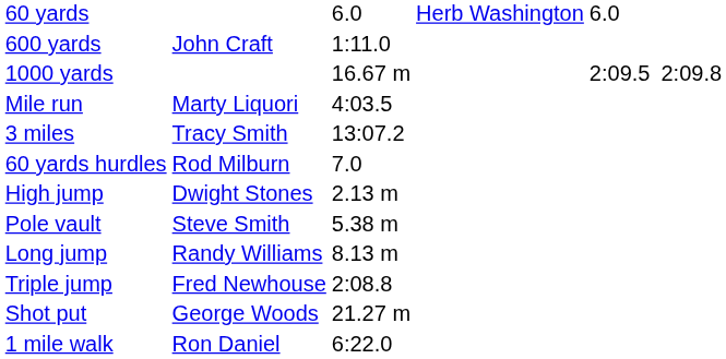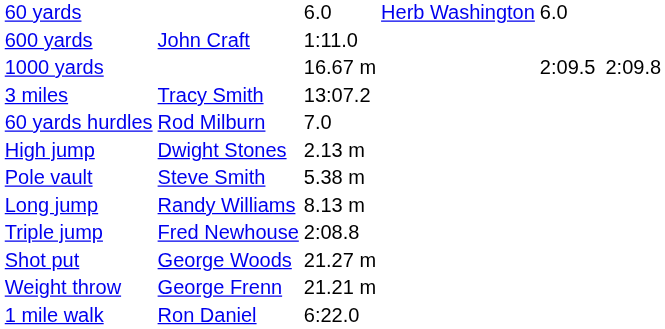 <table>
 <tr>
 <td><a href='#'>60 yards</a></td>
 <td></td>
 <td>6.0</td>
 <td><a href='#'>Herb Washington</a></td>
 <td>6.0</td>
 <td></td>
 <td></td>
 </tr>
 <tr>
 <td><a href='#'>600 yards</a></td>
 <td><a href='#'>John Craft</a></td>
 <td>1:11.0</td>
 <td></td>
 <td></td>
 <td></td>
 <td></td>
 </tr>
 <tr>
 <td><a href='#'>1000 yards</a></td>
 <td></td>
 <td>16.67 m</td>
 <td></td>
 <td>2:09.5</td>
 <td></td>
 <td>2:09.8</td>
-</tr>
-<tr>
-<td><a href='#'>Mile run</a></td>
-<td><a href='#'>Marty Liquori</a></td>
-<td>4:03.5</td>
-<td></td>
-<td></td>
-<td></td>
-<td></td>
 </tr>
 <tr>
 <td><a href='#'>3 miles</a></td>
 <td><a href='#'>Tracy Smith</a></td>
 <td>13:07.2</td>
 <td></td>
 <td></td>
 <td></td>
 <td></td>
 </tr>
 <tr>
 <td><a href='#'>60 yards hurdles</a></td>
 <td><a href='#'>Rod Milburn</a></td>
 <td>7.0</td>
 <td></td>
 <td></td>
 <td></td>
 <td></td>
 </tr>
 <tr>
 <td><a href='#'>High jump</a></td>
 <td><a href='#'>Dwight Stones</a></td>
 <td>2.13 m</td>
 <td></td>
 <td></td>
 <td></td>
 <td></td>
 </tr>
 <tr>
 <td><a href='#'>Pole vault</a></td>
 <td><a href='#'>Steve Smith</a></td>
 <td>5.38 m</td>
 <td></td>
 <td></td>
 <td></td>
 <td></td>
 </tr>
 <tr>
 <td><a href='#'>Long jump</a></td>
 <td><a href='#'>Randy Williams</a></td>
 <td>8.13 m</td>
 <td></td>
 <td></td>
 <td></td>
 <td></td>
 </tr>
 <tr>
 <td><a href='#'>Triple jump</a></td>
 <td><a href='#'>Fred Newhouse</a></td>
 <td>2:08.8</td>
 <td></td>
 <td></td>
 <td></td>
 <td></td>
 </tr>
 <tr>
 <td><a href='#'>Shot put</a></td>
 <td><a href='#'>George Woods</a></td>
 <td>21.27 m</td>
 <td></td>
 <td></td>
 <td></td>
 <td></td>
 </tr>
 <tr>
+<td><a href='#'>Weight throw</a></td>
+<td><a href='#'>George Frenn</a></td>
+<td>21.21 m</td>
+<td></td>
+<td></td>
+<td></td>
+<td></td>
+</tr>
+<tr>
 <td><a href='#'>1 mile walk</a></td>
 <td><a href='#'>Ron Daniel</a></td>
 <td>6:22.0</td>
 <td></td>
 <td></td>
 <td></td>
 <td></td>
 </tr>
 </table>
